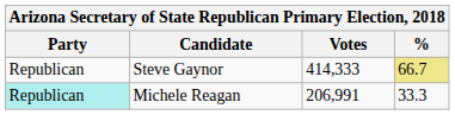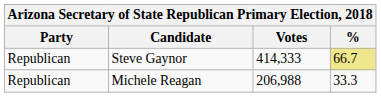 <table class="wikitable">
 <tr>
 <th colspan="4">Arizona Secretary of State Republican Primary Election, 2018</th>
 </tr>
 <tr>
 <th>Party</th>
 <th>Candidate</th>
 <th>Votes</th>
 <th>%</th>
 </tr>
 <tr>
 <td>Republican</td>
 <td>Steve Gaynor</td>
 <td>414,333</td>
 <td style="background: khaki;">66.7</td>
 </tr>
 <tr>
-<td style="background: paleturquoise;">Republican</td>
+<td>Republican</td>
 <td>Michele Reagan</td>
-<td>206,991</td>
+<td>206,988</td>
 <td>33.3</td>
 </tr>
 </table>
